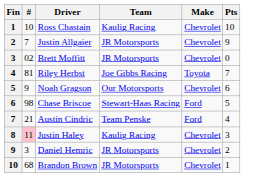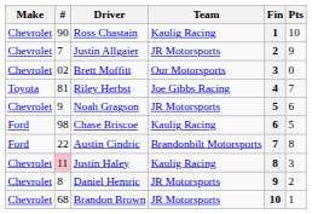 <table class="wikitable" style="font-size:95%">
 <tr>
-<th>Fin</th>
+<th>Make</th>
 <th>#</th>
 <th>Driver</th>
 <th>Team</th>
-<th>Make</th>
+<th>Fin</th>
 <th>Pts</th>
 </tr>
 <tr>
-<th>1</th>
-<td>10</td>
+<td><a href='#'>Chevrolet</a></td>
+<td>90</td>
 <td><a href='#'>Ross Chastain</a></td>
 <td><a href='#'>Kaulig Racing</a></td>
-<td><a href='#'>Chevrolet</a></td>
+<th>1</th>
 <td>10</td>
 </tr>
 <tr>
-<th>2</th>
+<td><a href='#'>Chevrolet</a></td>
 <td>7</td>
 <td><a href='#'>Justin Allgaier</a></td>
 <td><a href='#'>JR Motorsports</a></td>
-<td><a href='#'>Chevrolet</a></td>
+<th>2</th>
 <td>9</td>
 </tr>
 <tr>
-<th>3</th>
+<td><a href='#'>Chevrolet</a></td>
 <td>02</td>
 <td><a href='#'>Brett Moffitt</a></td>
-<td><a href='#'>JR Motorsports</a></td>
-<td><a href='#'>Chevrolet</a></td>
+<td><a href='#'>Our Motorsports</a></td>
+<th>3</th>
 <td>0</td>
 </tr>
 <tr>
-<th>4</th>
+<td><a href='#'>Toyota</a></td>
 <td>81</td>
 <td><a href='#'>Riley Herbst</a></td>
 <td><a href='#'>Joe Gibbs Racing</a></td>
-<td><a href='#'>Toyota</a></td>
+<th>4</th>
 <td>7</td>
 </tr>
 <tr>
-<th>5</th>
+<td><a href='#'>Chevrolet</a></td>
 <td>9</td>
 <td><a href='#'>Noah Gragson</a></td>
-<td><a href='#'>Our Motorsports</a></td>
-<td><a href='#'>Chevrolet</a></td>
+<td><a href='#'>JR Motorsports</a></td>
+<th>5</th>
 <td>6</td>
 </tr>
 <tr>
-<th>6</th>
+<td><a href='#'>Ford</a></td>
 <td>98</td>
 <td><a href='#'>Chase Briscoe</a></td>
-<td><a href='#'>Stewart-Haas Racing</a></td>
-<td><a href='#'>Ford</a></td>
+<td><a href='#'>Kaulig Racing</a></td>
+<th>6</th>
 <td>5</td>
 </tr>
 <tr>
+<td><a href='#'>Ford</a></td>
+<td>22</td>
+<td><a href='#'>Austin Cindric</a></td>
+<td><a href='#'>Brandonbilt Motorsports</a></td>
 <th>7</th>
-<td>21</td>
-<td><a href='#'>Austin Cindric</a></td>
-<td><a href='#'>Team Penske</a></td>
-<td><a href='#'>Ford</a></td>
-<td>4</td>
+<td>8</td>
 </tr>
 <tr>
-<th>8</th>
+<td><a href='#'>Chevrolet</a></td>
 <td style="background: pink;">11</td>
 <td><a href='#'>Justin Haley</a></td>
 <td><a href='#'>Kaulig Racing</a></td>
-<td><a href='#'>Chevrolet</a></td>
+<th>8</th>
 <td>3</td>
 </tr>
 <tr>
-<th>9</th>
-<td>3</td>
+<td><a href='#'>Chevrolet</a></td>
+<td>8</td>
 <td><a href='#'>Daniel Hemric</a></td>
 <td><a href='#'>JR Motorsports</a></td>
-<td><a href='#'>Chevrolet</a></td>
+<th>9</th>
 <td>2</td>
 </tr>
 <tr>
-<th>10</th>
+<td><a href='#'>Chevrolet</a></td>
 <td>68</td>
 <td><a href='#'>Brandon Brown</a></td>
 <td><a href='#'>JR Motorsports</a></td>
-<td><a href='#'>Chevrolet</a></td>
+<th>10</th>
 <td>1</td>
 </tr>
 </table>
